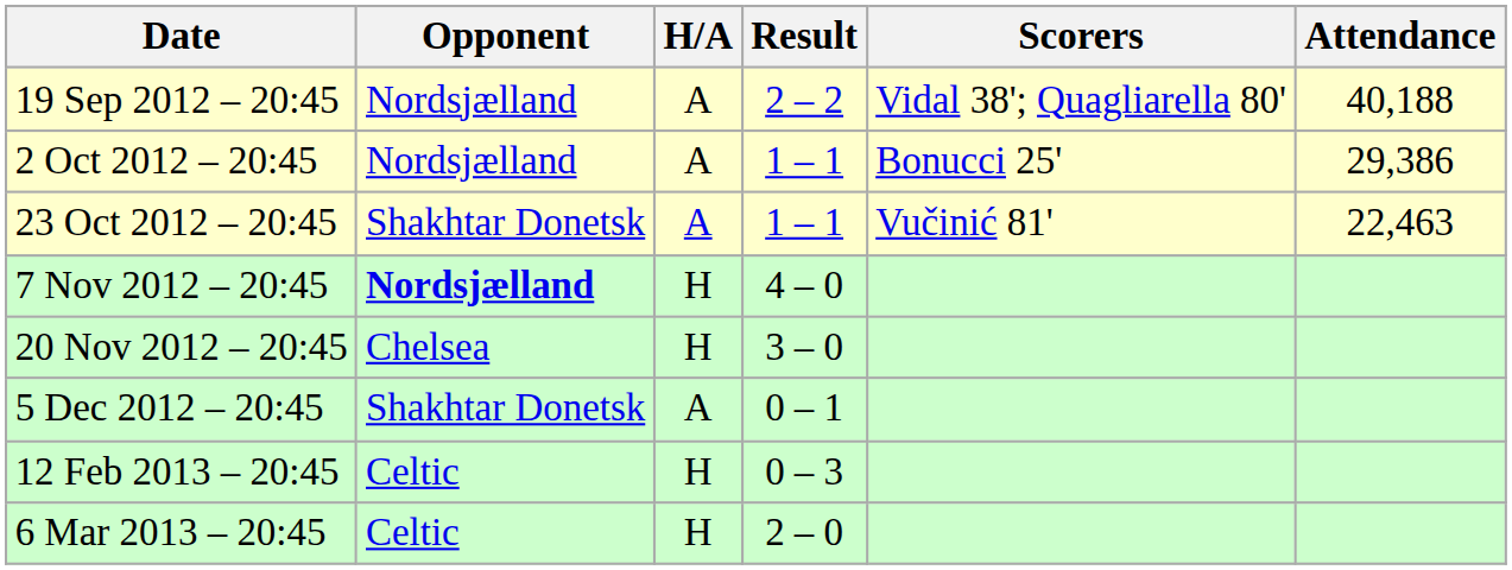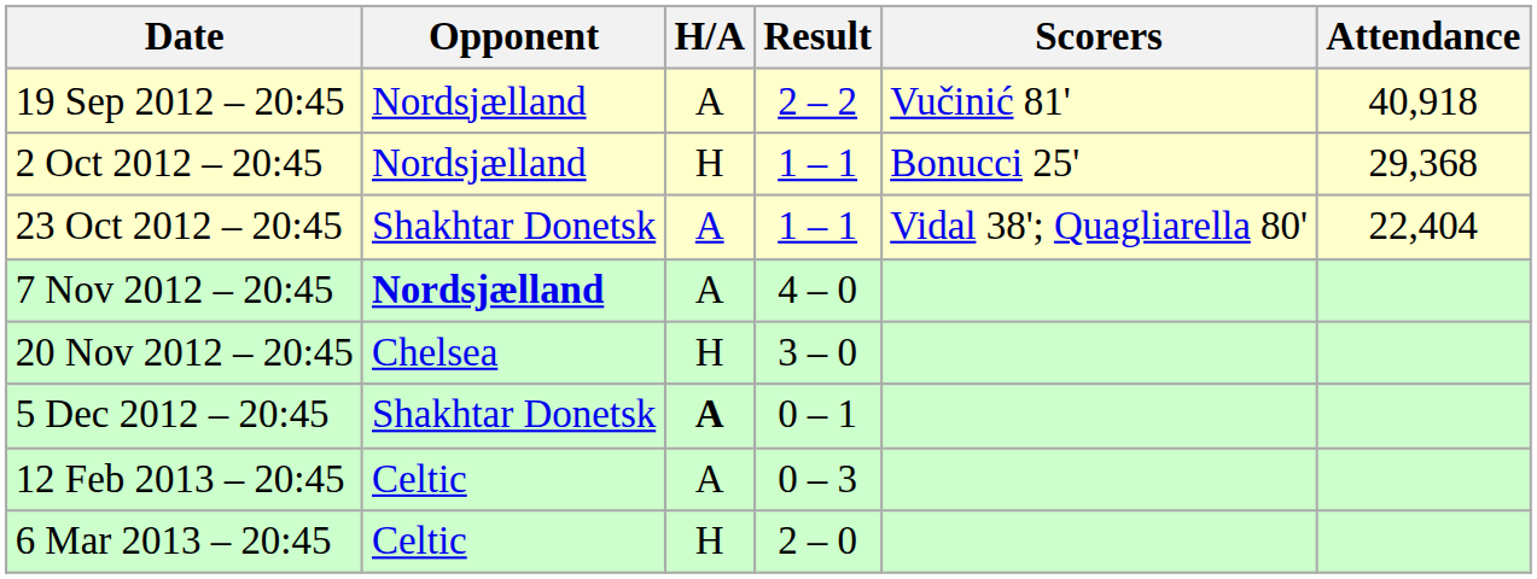 <table class="wikitable">
 <tr>
 <th>Date</th>
 <th>Opponent</th>
 <th>H/A</th>
 <th>Result</th>
 <th>Scorers</th>
 <th>Attendance</th>
 </tr>
 <tr bgcolor = "#ffffcc">
 <td>19 Sep 2012 – 20:45</td>
 <td> <a href='#'>Nordsjælland</a></td>
 <td align=center>A</td>
 <td align=center><a href='#'>2 – 2</a></td>
-<td><a href='#'>Vidal</a> 38'; <a href='#'>Quagliarella</a> 80'</td>
-<td align="center">40,188</td>
+<td><a href='#'>Vučinić</a> 81'</td>
+<td align="center">40,918</td>
 </tr>
 <tr bgcolor = "#ffffcc">
 <td>2 Oct 2012 – 20:45</td>
 <td> <a href='#'>Nordsjælland</a></td>
-<td align=center>A</td>
+<td align=center>H</td>
 <td align=center><a href='#'>1 – 1</a></td>
 <td><a href='#'>Bonucci</a> 25'</td>
-<td align="center">29,386</td>
+<td align="center">29,368</td>
 </tr>
 <tr bgcolor = "#ffffcc">
 <td>23 Oct 2012 – 20:45</td>
 <td> <a href='#'>Shakhtar Donetsk</a></td>
 <td align=center><a href='#'>A</a></td>
 <td align=center><a href='#'>1 – 1</a></td>
-<td><a href='#'>Vučinić</a> 81'</td>
-<td align="center">22,463</td>
+<td><a href='#'>Vidal</a> 38'; <a href='#'>Quagliarella</a> 80'</td>
+<td align="center">22,404</td>
 </tr>
 <tr bgcolor = "#ccffcc">
 <td>7 Nov 2012 – 20:45</td>
 <td><strong> <a href='#'>Nordsjælland</a></strong></td>
-<td align=center>H</td>
+<td align=center>A</td>
 <td align=center>4 – 0</td>
 <td></td>
 <td align="center"></td>
 </tr>
 <tr bgcolor = "#ccffcc">
 <td>20 Nov 2012 – 20:45</td>
 <td> <a href='#'>Chelsea</a></td>
 <td align=center>H</td>
 <td align=center>3 – 0</td>
 <td></td>
 <td align="center"></td>
 </tr>
 <tr bgcolor = "#ccffcc">
 <td>5 Dec 2012 – 20:45</td>
 <td> <a href='#'>Shakhtar Donetsk</a></td>
-<td align=center>A</td>
+<td align=center><strong>A</strong></td>
 <td align=center>0 – 1</td>
 <td></td>
 <td align="center"></td>
 </tr>
 <tr bgcolor = "#ccffcc">
 <td>12 Feb 2013 – 20:45</td>
 <td> <a href='#'>Celtic</a></td>
-<td align=center>H</td>
+<td align=center>A</td>
 <td align=center>0 – 3</td>
 <td></td>
 <td align="center"></td>
 </tr>
 <tr bgcolor = "#ccffcc">
 <td>6 Mar 2013 – 20:45</td>
 <td> <a href='#'>Celtic</a></td>
 <td align=center>H</td>
 <td align=center>2 – 0</td>
 <td></td>
 <td align="center"></td>
 </tr>
 </table>
